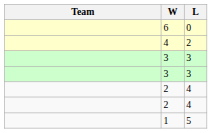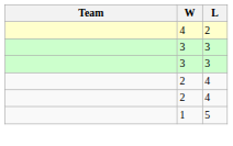 <table class="wikitable">
 <tr>
 <th width="250px">Team</th>
 <th width="30px">W</th>
 <th width="30px">L</th>
-</tr>
-<tr bgcolor=#ffffcc>
-<td></td>
-<td>6</td>
-<td>0</td>
 </tr>
 <tr bgcolor=#ffffcc>
 <td></td>
 <td>4</td>
 <td>2</td>
 </tr>
 <tr bgcolor=#ccffcc>
 <td></td>
 <td>3</td>
 <td>3</td>
 </tr>
 <tr bgcolor=#ccffcc>
 <td></td>
 <td>3</td>
 <td>3</td>
 </tr>
 <tr>
 <td></td>
 <td>2</td>
 <td>4</td>
 </tr>
 <tr>
 <td></td>
 <td>2</td>
 <td>4</td>
 </tr>
 <tr>
 <td></td>
 <td>1</td>
 <td>5</td>
 </tr>
 </table>
